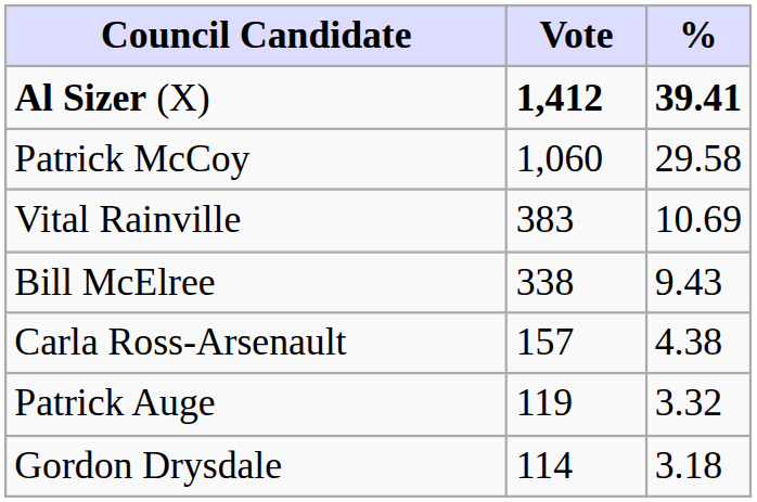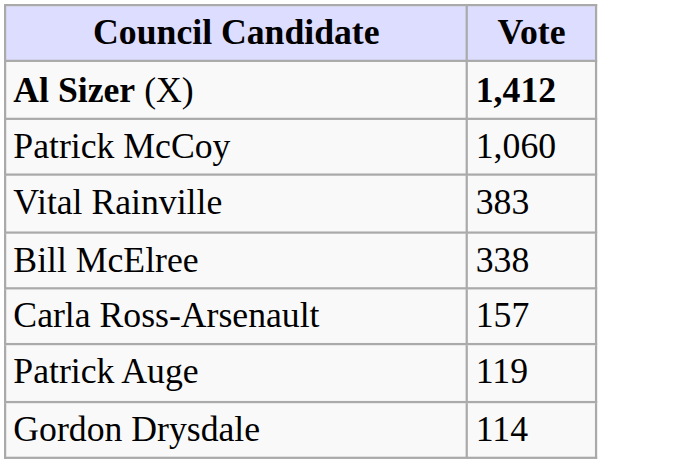 <table class="wikitable">
 <tr>
 <th style="background:#ddf; width:200px;">Council Candidate</th>
 <th style="background:#ddf; width:50px;">Vote</th>
-<th style="background:#ddf; width:30px;">%</th>
 </tr>
 <tr>
 <td><strong>Al Sizer</strong> (X)</td>
 <td><strong>1,412</strong></td>
-<td><strong>39.41</strong></td>
 </tr>
 <tr>
 <td>Patrick McCoy</td>
 <td>1,060</td>
-<td>29.58</td>
 </tr>
 <tr>
 <td>Vital Rainville</td>
 <td>383</td>
-<td>10.69</td>
 </tr>
 <tr>
 <td>Bill McElree</td>
 <td>338</td>
-<td>9.43</td>
 </tr>
 <tr>
 <td>Carla Ross-Arsenault</td>
 <td>157</td>
-<td>4.38</td>
 </tr>
 <tr>
 <td>Patrick Auge</td>
 <td>119</td>
-<td>3.32</td>
 </tr>
 <tr>
 <td>Gordon Drysdale</td>
 <td>114</td>
-<td>3.18</td>
 </tr>
 </table>
